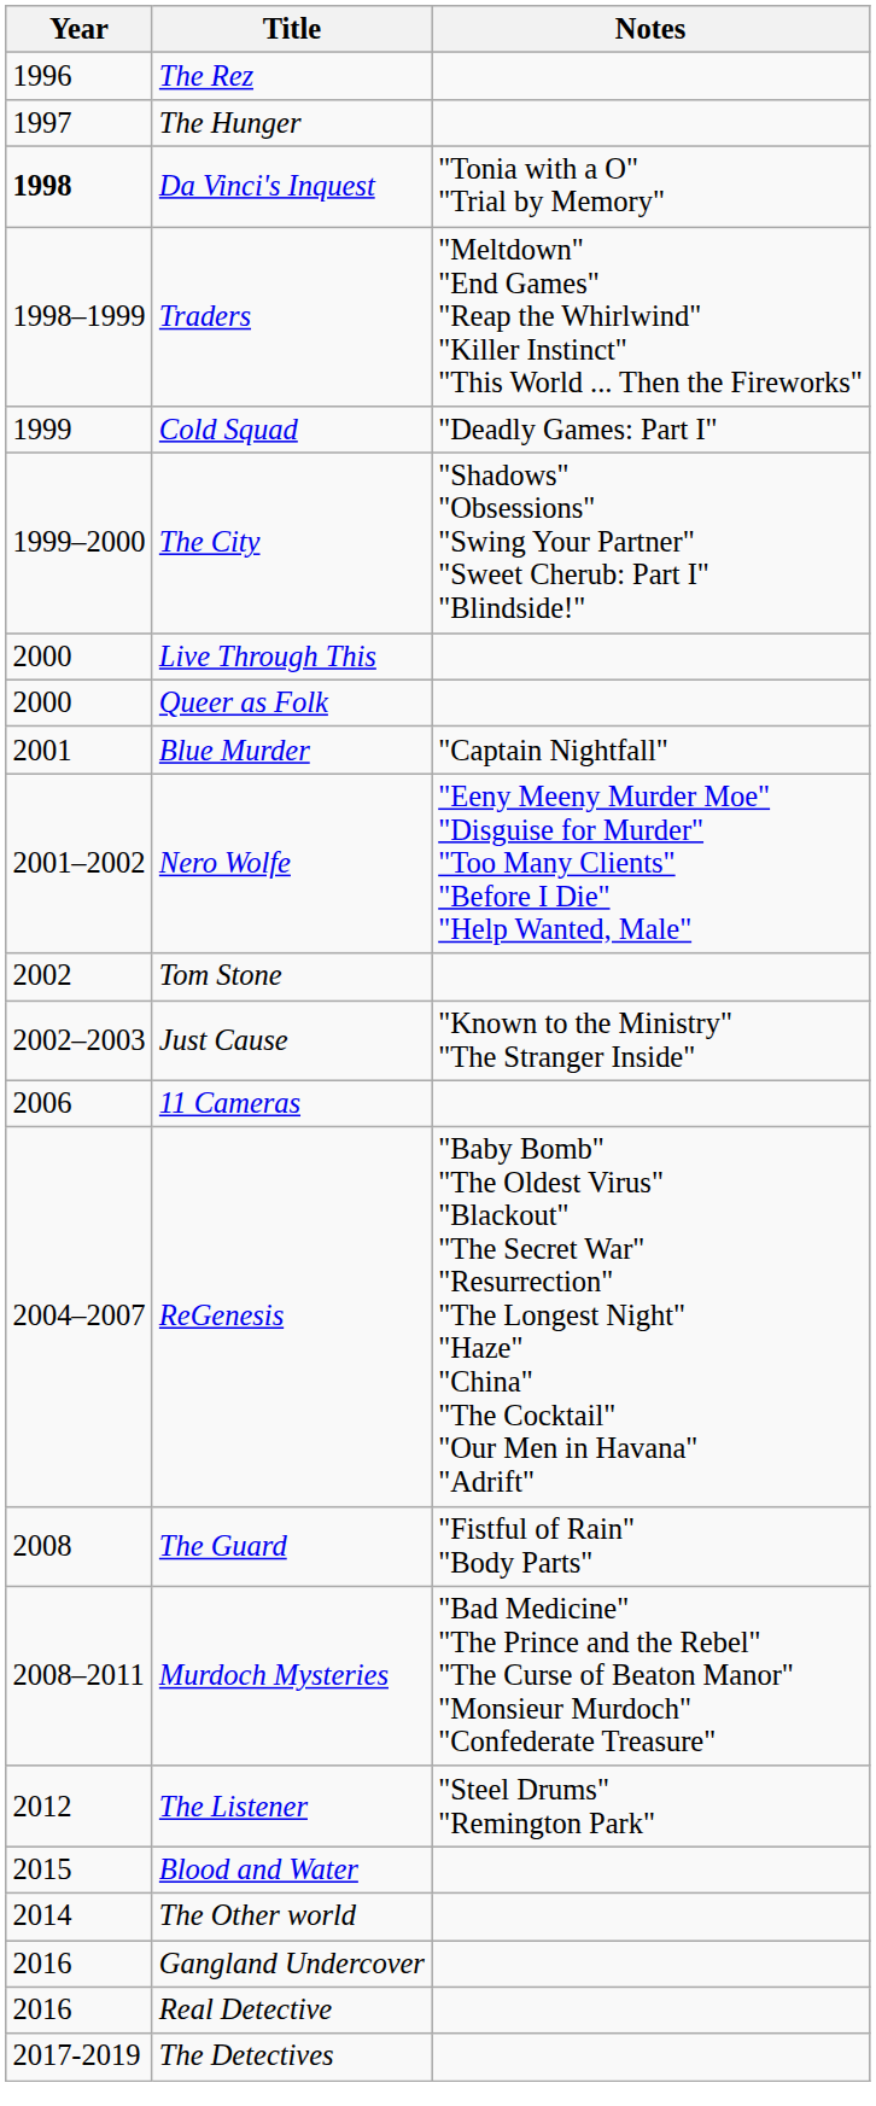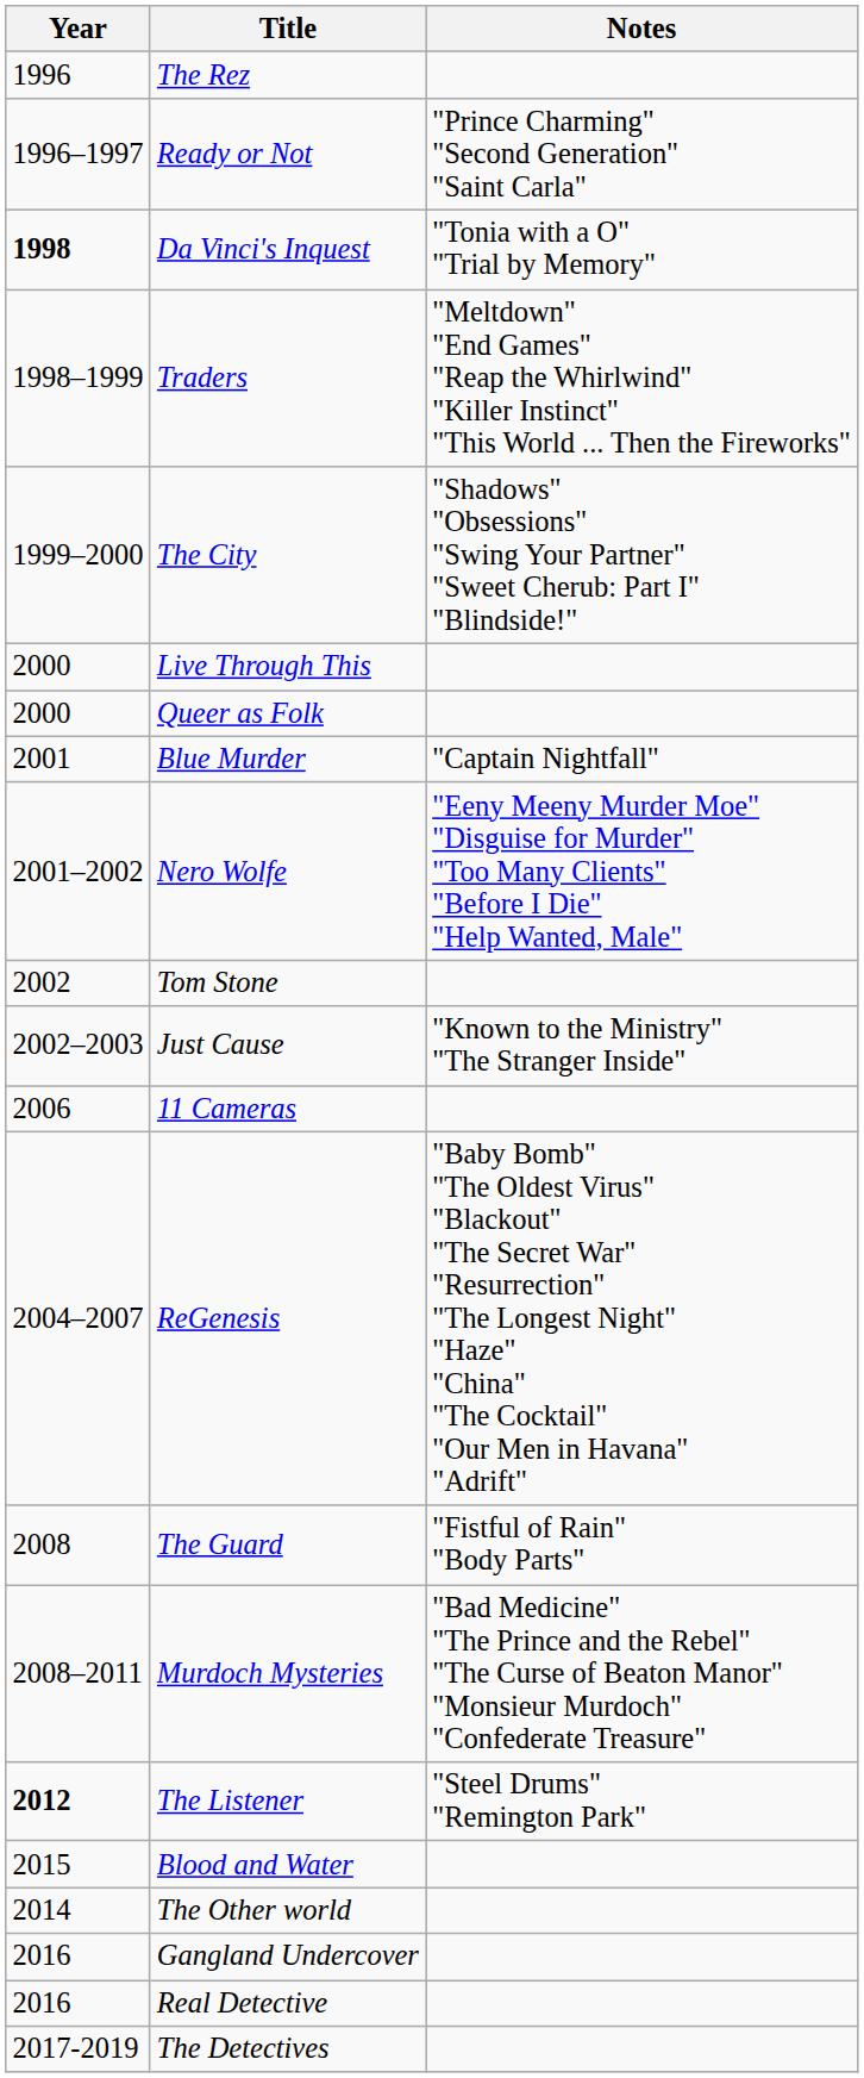 <table class="wikitable">
 <tr>
 <th>Year</th>
 <th>Title</th>
 <th>Notes</th>
 </tr>
 <tr>
 <td>1996</td>
 <td><em><a href='#'>The Rez</a></em></td>
 <td></td>
 </tr>
 <tr>
-<td>1997</td>
-<td><em>The Hunger</em></td>
-<td></td>
+<td>1996–1997</td>
+<td><em><a href='#'>Ready or Not</a></em></td>
+<td>"Prince Charming"<br>"Second Generation"<br>"Saint Carla"</td>
 </tr>
 <tr>
 <td><strong>1998</strong></td>
 <td><em><a href='#'>Da Vinci's Inquest</a></em></td>
 <td>"Tonia with a O"<br>"Trial by Memory"</td>
 </tr>
 <tr>
 <td>1998–1999</td>
 <td><em><a href='#'>Traders</a></em></td>
 <td>"Meltdown"<br>"End Games"<br>"Reap the Whirlwind"<br>"Killer Instinct"<br>"This World ... Then the Fireworks"</td>
-</tr>
-<tr>
-<td>1999</td>
-<td><em><a href='#'>Cold Squad</a></em></td>
-<td>"Deadly Games: Part I"</td>
 </tr>
 <tr>
 <td>1999–2000</td>
 <td><em><a href='#'>The City</a></em></td>
 <td>"Shadows"<br>"Obsessions"<br>"Swing Your Partner"<br>"Sweet Cherub: Part I"<br>"Blindside!"</td>
 </tr>
 <tr>
 <td>2000</td>
 <td><em><a href='#'>Live Through This</a></em></td>
 <td></td>
 </tr>
 <tr>
 <td>2000</td>
 <td><em><a href='#'>Queer as Folk</a></em></td>
 <td></td>
 </tr>
 <tr>
 <td>2001</td>
 <td><em><a href='#'>Blue Murder</a></em></td>
 <td>"Captain Nightfall"</td>
 </tr>
 <tr>
 <td>2001–2002</td>
 <td><em><a href='#'>Nero Wolfe</a></em></td>
 <td><a href='#'>"Eeny Meeny Murder Moe"</a><br><a href='#'>"Disguise for Murder"</a><br><a href='#'>"Too Many Clients"</a><br><a href='#'>"Before I Die"</a><br><a href='#'>"Help Wanted, Male"</a></td>
 </tr>
 <tr>
 <td>2002</td>
 <td><em>Tom Stone</em></td>
 <td></td>
 </tr>
 <tr>
 <td>2002–2003</td>
 <td><em>Just Cause</em></td>
 <td>"Known to the Ministry"<br>"The Stranger Inside"</td>
 </tr>
 <tr>
 <td>2006</td>
 <td><em><a href='#'>11 Cameras</a></em></td>
 <td></td>
 </tr>
 <tr>
 <td>2004–2007</td>
 <td><em><a href='#'>ReGenesis</a></em></td>
 <td>"Baby Bomb"<br>"The Oldest Virus"<br>"Blackout"<br>"The Secret War"<br>"Resurrection"<br>"The Longest Night"<br>"Haze"<br>"China"<br>"The Cocktail"<br>"Our Men in Havana"<br>"Adrift"</td>
 </tr>
 <tr>
 <td>2008</td>
 <td><em><a href='#'>The Guard</a></em></td>
 <td>"Fistful of Rain"<br>"Body Parts"</td>
 </tr>
 <tr>
 <td>2008–2011</td>
 <td><em><a href='#'>Murdoch Mysteries</a></em></td>
 <td>"Bad Medicine"<br>"The Prince and the Rebel"<br>"The Curse of Beaton Manor"<br>"Monsieur Murdoch"<br>"Confederate Treasure"</td>
 </tr>
 <tr>
-<td>2012</td>
+<td><strong>2012</strong></td>
 <td><em><a href='#'>The Listener</a></em></td>
 <td>"Steel Drums"<br>"Remington Park"</td>
 </tr>
 <tr>
 <td>2015</td>
 <td><em><a href='#'>Blood and Water</a></em></td>
 <td></td>
 </tr>
 <tr>
 <td>2014</td>
 <td><em>The Other world</em></td>
 <td></td>
 </tr>
 <tr>
 <td>2016</td>
 <td><em>Gangland Undercover</em></td>
 <td></td>
 </tr>
 <tr>
 <td>2016</td>
 <td><em>Real Detective</em></td>
 <td></td>
 </tr>
 <tr>
 <td>2017-2019</td>
 <td><em>The Detectives</em></td>
 <td></td>
 </tr>
 </table>
